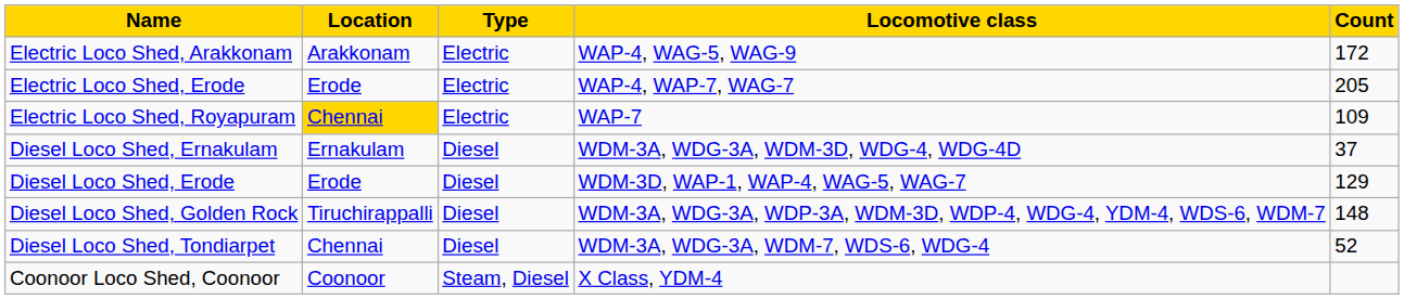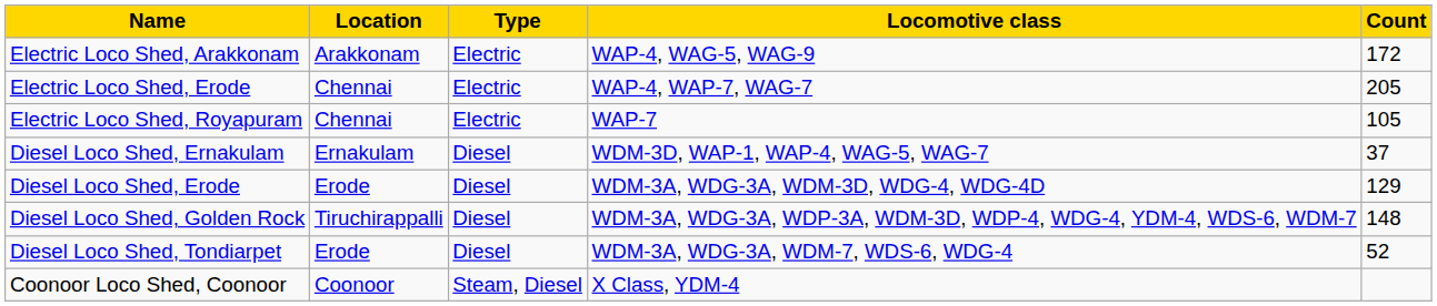 <table class="sortable wikitable"style="text-align:left;"style="font-size: 85%">
 <tr>
 <th ! style="background-color:#FFD700">Name</th>
 <th ! style="background-color:#FFD700">Location</th>
 <th ! style="background-color:#FFD700">Type</th>
 <th ! style="background-color:#FFD700">Locomotive class</th>
 <th ! style="background-color:#FFD700">Count</th>
 </tr>
 <tr>
 <td><a href='#'>Electric Loco Shed, Arakkonam</a></td>
 <td><a href='#'>Arakkonam</a></td>
 <td><a href='#'>Electric</a></td>
 <td><a href='#'>WAP-4</a>, <a href='#'>WAG-5</a>, <a href='#'>WAG-9</a></td>
 <td>172</td>
 </tr>
 <tr>
 <td><a href='#'>Electric Loco Shed, Erode</a></td>
-<td><a href='#'>Erode</a></td>
+<td><a href='#'>Chennai</a></td>
 <td><a href='#'>Electric</a></td>
 <td><a href='#'>WAP-4</a>, <a href='#'>WAP-7</a>, <a href='#'>WAG-7</a></td>
 <td>205</td>
 </tr>
 <tr>
 <td><a href='#'>Electric Loco Shed, Royapuram</a></td>
-<td style="background: gold;"><a href='#'>Chennai</a></td>
+<td><a href='#'>Chennai</a></td>
 <td><a href='#'>Electric</a></td>
 <td><a href='#'>WAP-7</a></td>
-<td>109</td>
+<td>105</td>
 </tr>
 <tr>
 <td><a href='#'>Diesel Loco Shed, Ernakulam</a></td>
 <td><a href='#'>Ernakulam</a></td>
 <td><a href='#'>Diesel</a></td>
-<td><a href='#'>WDM-3A</a>, <a href='#'>WDG-3A</a>, <a href='#'>WDM-3D</a>, <a href='#'>WDG-4</a>, <a href='#'>WDG-4D</a></td>
+<td><a href='#'>WDM-3D</a>, <a href='#'>WAP-1</a>, <a href='#'>WAP-4</a>, <a href='#'>WAG-5</a>, <a href='#'>WAG-7</a></td>
 <td>37</td>
 </tr>
 <tr>
 <td><a href='#'>Diesel Loco Shed, Erode</a></td>
 <td><a href='#'>Erode</a></td>
 <td><a href='#'>Diesel</a></td>
-<td><a href='#'>WDM-3D</a>, <a href='#'>WAP-1</a>, <a href='#'>WAP-4</a>, <a href='#'>WAG-5</a>, <a href='#'>WAG-7</a></td>
+<td><a href='#'>WDM-3A</a>, <a href='#'>WDG-3A</a>, <a href='#'>WDM-3D</a>, <a href='#'>WDG-4</a>, <a href='#'>WDG-4D</a></td>
 <td>129</td>
 </tr>
 <tr>
 <td><a href='#'>Diesel Loco Shed, Golden Rock</a></td>
 <td><a href='#'>Tiruchirappalli</a></td>
 <td><a href='#'>Diesel</a></td>
 <td><a href='#'>WDM-3A</a>, <a href='#'>WDG-3A</a>, <a href='#'>WDP-3A</a>, <a href='#'>WDM-3D</a>, <a href='#'>WDP-4</a>, <a href='#'>WDG-4</a>, <a href='#'>YDM-4</a>, <a href='#'>WDS-6</a>, <a href='#'>WDM-7</a></td>
 <td>148</td>
 </tr>
 <tr>
 <td><a href='#'>Diesel Loco Shed, Tondiarpet</a></td>
-<td><a href='#'>Chennai</a></td>
+<td><a href='#'>Erode</a></td>
 <td><a href='#'>Diesel</a></td>
 <td><a href='#'>WDM-3A</a>, <a href='#'>WDG-3A</a>, <a href='#'>WDM-7</a>, <a href='#'>WDS-6</a>, <a href='#'>WDG-4</a></td>
 <td>52</td>
 </tr>
 <tr>
 <td>Coonoor Loco Shed, Coonoor</td>
 <td><a href='#'>Coonoor</a></td>
 <td><a href='#'>Steam</a>, <a href='#'>Diesel</a></td>
 <td><a href='#'>X Class</a>, <a href='#'>YDM-4</a></td>
 <td></td>
 </tr>
 </table>
